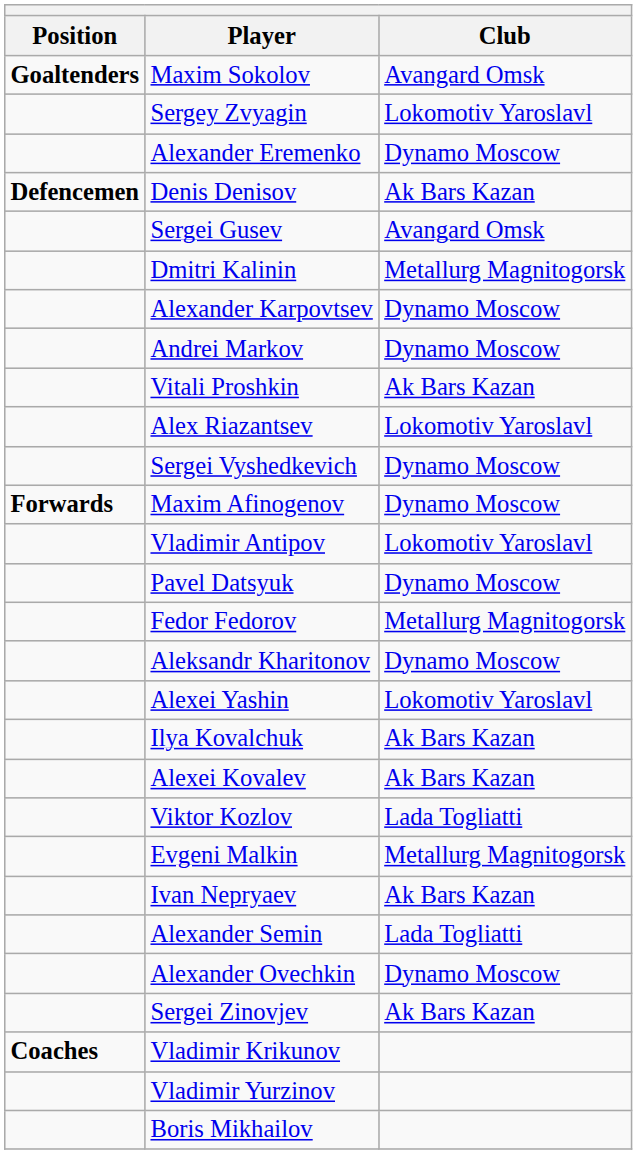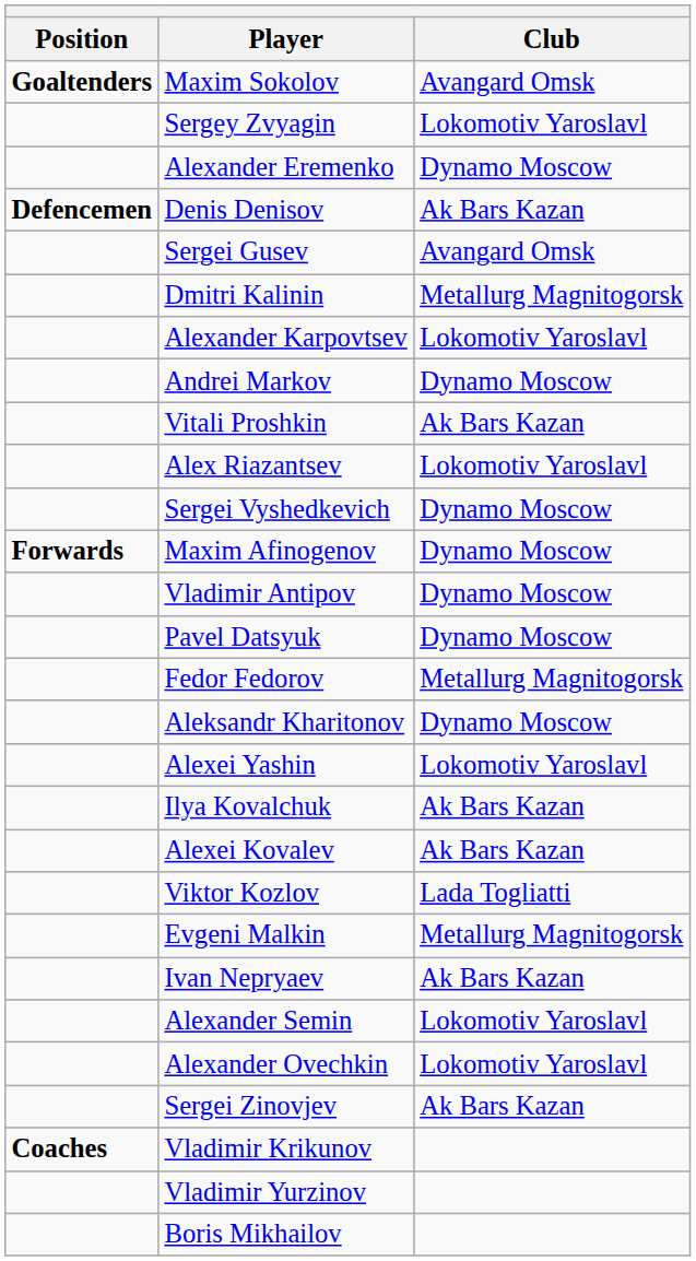 <table class=wikitable>
 <tr>
 <th colspan="7"></th>
 </tr>
 <tr>
 <th>Position</th>
 <th>Player</th>
 <th>Club</th>
 </tr>
 <tr>
 <td><strong>Goaltenders</strong></td>
 <td><a href='#'>Maxim Sokolov</a></td>
 <td><a href='#'>Avangard Omsk</a></td>
 </tr>
 <tr>
 <td></td>
 <td><a href='#'>Sergey Zvyagin</a></td>
 <td><a href='#'>Lokomotiv Yaroslavl</a></td>
 </tr>
 <tr>
 <td></td>
 <td><a href='#'>Alexander Eremenko</a></td>
 <td><a href='#'>Dynamo Moscow</a></td>
 </tr>
 <tr>
 <td><strong>Defencemen</strong></td>
 <td><a href='#'>Denis Denisov</a></td>
 <td><a href='#'>Ak Bars Kazan</a></td>
 </tr>
 <tr>
 <td></td>
 <td><a href='#'>Sergei Gusev</a></td>
 <td><a href='#'>Avangard Omsk</a></td>
 </tr>
 <tr>
 <td></td>
 <td><a href='#'>Dmitri Kalinin</a></td>
 <td><a href='#'>Metallurg Magnitogorsk</a></td>
 </tr>
 <tr>
 <td></td>
 <td><a href='#'>Alexander Karpovtsev</a></td>
-<td><a href='#'>Dynamo Moscow</a></td>
+<td><a href='#'>Lokomotiv Yaroslavl</a></td>
 </tr>
 <tr>
 <td></td>
 <td><a href='#'>Andrei Markov</a></td>
 <td><a href='#'>Dynamo Moscow</a></td>
 </tr>
 <tr>
 <td></td>
 <td><a href='#'>Vitali Proshkin</a></td>
 <td><a href='#'>Ak Bars Kazan</a></td>
 </tr>
 <tr>
 <td></td>
 <td><a href='#'>Alex Riazantsev</a></td>
 <td><a href='#'>Lokomotiv Yaroslavl</a></td>
 </tr>
 <tr>
 <td></td>
 <td><a href='#'>Sergei Vyshedkevich</a></td>
 <td><a href='#'>Dynamo Moscow</a></td>
 </tr>
 <tr>
 <td><strong>Forwards</strong></td>
 <td><a href='#'>Maxim Afinogenov</a></td>
 <td><a href='#'>Dynamo Moscow</a></td>
 </tr>
 <tr>
 <td></td>
 <td><a href='#'>Vladimir Antipov</a></td>
-<td><a href='#'>Lokomotiv Yaroslavl</a></td>
+<td><a href='#'>Dynamo Moscow</a></td>
 </tr>
 <tr>
 <td></td>
 <td><a href='#'>Pavel Datsyuk</a></td>
 <td><a href='#'>Dynamo Moscow</a></td>
 </tr>
 <tr>
 <td></td>
 <td><a href='#'>Fedor Fedorov</a></td>
 <td><a href='#'>Metallurg Magnitogorsk</a></td>
 </tr>
 <tr>
 <td></td>
 <td><a href='#'>Aleksandr Kharitonov</a></td>
 <td><a href='#'>Dynamo Moscow</a></td>
 </tr>
 <tr>
 <td></td>
 <td><a href='#'>Alexei Yashin</a></td>
 <td><a href='#'>Lokomotiv Yaroslavl</a></td>
 </tr>
 <tr>
 <td></td>
 <td><a href='#'>Ilya Kovalchuk</a></td>
 <td><a href='#'>Ak Bars Kazan</a></td>
 </tr>
 <tr>
 <td></td>
 <td><a href='#'>Alexei Kovalev</a></td>
 <td><a href='#'>Ak Bars Kazan</a></td>
 </tr>
 <tr>
 <td></td>
 <td><a href='#'>Viktor Kozlov</a></td>
 <td><a href='#'>Lada Togliatti</a></td>
 </tr>
 <tr>
 <td></td>
 <td><a href='#'>Evgeni Malkin</a></td>
 <td><a href='#'>Metallurg Magnitogorsk</a></td>
 </tr>
 <tr>
 <td></td>
 <td><a href='#'>Ivan Nepryaev</a></td>
 <td><a href='#'>Ak Bars Kazan</a></td>
 </tr>
 <tr>
 <td></td>
 <td><a href='#'>Alexander Semin</a></td>
-<td><a href='#'>Lada Togliatti</a></td>
+<td><a href='#'>Lokomotiv Yaroslavl</a></td>
 </tr>
 <tr>
 <td></td>
 <td><a href='#'>Alexander Ovechkin</a></td>
-<td><a href='#'>Dynamo Moscow</a></td>
+<td><a href='#'>Lokomotiv Yaroslavl</a></td>
 </tr>
 <tr>
 <td></td>
 <td><a href='#'>Sergei Zinovjev</a></td>
 <td><a href='#'>Ak Bars Kazan</a></td>
 </tr>
 <tr>
 <td><strong>Coaches</strong></td>
 <td><a href='#'>Vladimir Krikunov</a></td>
 <td></td>
 </tr>
 <tr>
 <td></td>
 <td><a href='#'>Vladimir Yurzinov</a></td>
 <td></td>
 </tr>
 <tr>
 <td></td>
 <td><a href='#'>Boris Mikhailov</a></td>
 <td></td>
 </tr>
 </table>
